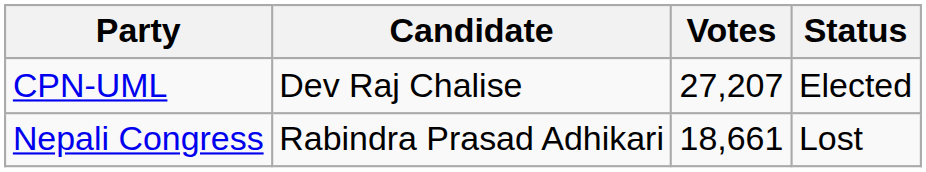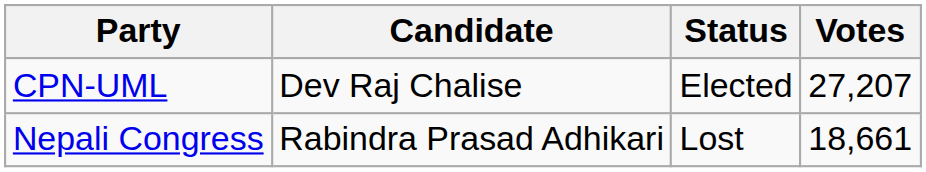 <table class=wikitable>
 <tr>
 <th>Party</th>
 <th>Candidate</th>
+<th>Status</th>
 <th>Votes</th>
-<th>Status</th>
 </tr>
 <tr>
 <td><a href='#'>CPN-UML</a></td>
 <td>Dev Raj Chalise</td>
+<td>Elected</td>
 <td>27,207</td>
-<td>Elected</td>
 </tr>
 <tr>
 <td><a href='#'>Nepali Congress</a></td>
 <td>Rabindra Prasad Adhikari</td>
+<td>Lost</td>
 <td>18,661</td>
-<td>Lost</td>
 </tr>
 </table>
